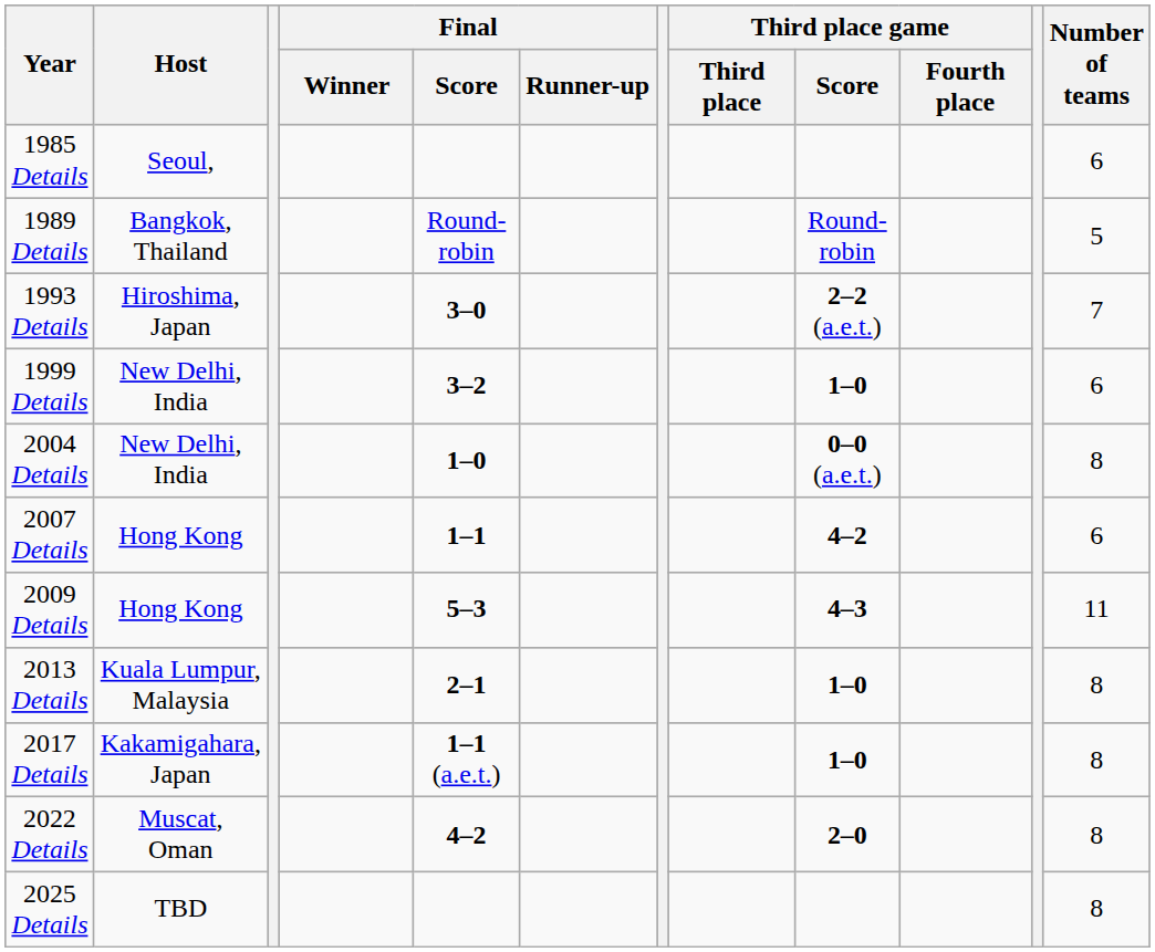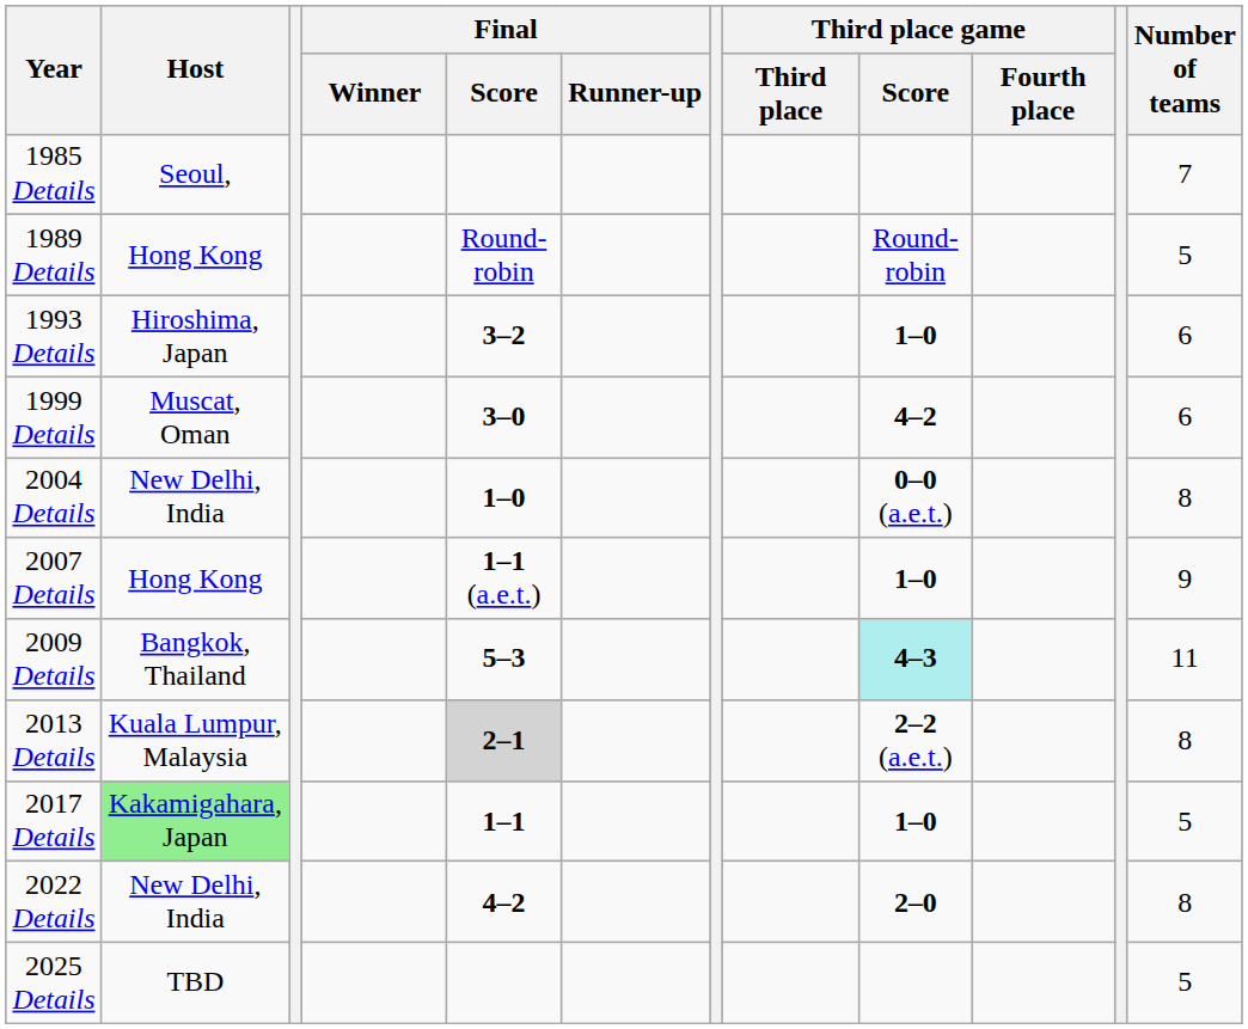 <table class="wikitable" style="text-align:center;width:100%; font-size:90%;">
 <tr>
 <th rowspan=2 width=5%>Year</th>
 <th rowspan=2 width=10%>Host</th>
 <th width=1% rowspan=13></th>
 <th colspan=3>Final</th>
 <th width=1% rowspan=13></th>
 <th colspan=3>Third place game</th>
 <th width=1% rowspan=13></th>
 <th width=4% rowspan=2>Number of teams</th>
 </tr>
 <tr>
 <th width=14%>Winner</th>
 <th width=10%>Score</th>
 <th width=14%>Runner-up</th>
 <th width=14%>Third place</th>
 <th width=10%>Score</th>
 <th width=14%>Fourth place</th>
 </tr>
 <tr>
 <td>1985<br><em><a href='#'>Details</a></em></td>
 <td><a href='#'>Seoul</a>, <br></td>
 <td><strong></strong></td>
 <td></td>
 <td></td>
 <td></td>
 <td></td>
 <td></td>
-<td>6</td>
+<td>7</td>
 </tr>
 <tr>
 <td>1989<br><em><a href='#'>Details</a></em></td>
-<td><a href='#'>Bangkok</a>, Thailand</td>
+<td><a href='#'>Hong Kong</a></td>
 <td><strong></strong></td>
 <td><a href='#'>Round-robin</a></td>
 <td></td>
 <td></td>
 <td><a href='#'>Round-robin</a></td>
 <td></td>
 <td>5</td>
 </tr>
 <tr>
 <td>1993<br><em><a href='#'>Details</a></em></td>
 <td><a href='#'>Hiroshima</a>, Japan</td>
 <td><strong></strong></td>
-<td><strong>3–0</strong></td>
-<td></td>
-<td></td>
-<td><strong>2–2</strong> <br>(<a href='#'>a.e.t.</a>)<br></td>
-<td></td>
-<td>7</td>
-</tr>
-<tr>
-<td>1999<br><em><a href='#'>Details</a></em></td>
-<td><a href='#'>New Delhi</a>, India</td>
-<td><strong></strong></td>
 <td><strong>3–2</strong></td>
 <td></td>
 <td></td>
 <td><strong>1–0</strong></td>
+<td></td>
+<td>6</td>
+</tr>
+<tr>
+<td>1999<br><em><a href='#'>Details</a></em></td>
+<td><a href='#'>Muscat</a>, <br>Oman</td>
+<td><strong></strong></td>
+<td><strong>3–0</strong></td>
+<td></td>
+<td></td>
+<td><strong>4–2</strong></td>
 <td></td>
 <td>6</td>
 </tr>
 <tr>
 <td>2004<br><em><a href='#'>Details</a></em></td>
 <td><a href='#'>New Delhi</a>, India</td>
 <td><strong></strong></td>
 <td><strong>1–0</strong></td>
 <td></td>
 <td></td>
 <td><strong>0–0</strong><br>(<a href='#'>a.e.t.</a>)<br></td>
 <td></td>
 <td>8</td>
 </tr>
 <tr>
 <td>2007<br><em><a href='#'>Details</a></em></td>
 <td><a href='#'>Hong Kong</a></td>
 <td><strong></strong></td>
-<td><strong>1–1</strong><br></td>
+<td><strong>1–1</strong><br>(<a href='#'>a.e.t.</a>)<br></td>
 <td></td>
 <td></td>
-<td><strong>4–2</strong></td>
+<td><strong>1–0</strong></td>
 <td></td>
-<td>6</td>
+<td>9</td>
 </tr>
 <tr>
 <td>2009<br><em><a href='#'>Details</a></em></td>
-<td><a href='#'>Hong Kong</a></td>
+<td><a href='#'>Bangkok</a>, Thailand</td>
 <td><strong></strong></td>
 <td><strong>5–3</strong></td>
 <td></td>
 <td></td>
-<td><strong>4–3</strong></td>
+<td style="background: paleturquoise;"><strong>4–3</strong></td>
 <td></td>
 <td>11</td>
 </tr>
 <tr>
 <td>2013<br><em><a href='#'>Details</a></em></td>
 <td><a href='#'>Kuala Lumpur</a>, Malaysia</td>
 <td><strong></strong></td>
-<td><strong>2–1</strong></td>
+<td style="background: lightgrey;"><strong>2–1</strong></td>
 <td></td>
 <td></td>
-<td><strong>1–0</strong></td>
+<td><strong>2–2</strong> <br>(<a href='#'>a.e.t.</a>)<br></td>
 <td></td>
 <td>8</td>
 </tr>
 <tr>
 <td>2017<br><em><a href='#'>Details</a></em></td>
-<td><a href='#'>Kakamigahara</a>, Japan</td>
+<td style="background: lightgreen;"><a href='#'>Kakamigahara</a>, Japan</td>
 <td><strong></strong></td>
-<td><strong>1–1</strong><br>(<a href='#'>a.e.t.</a>)<br></td>
+<td><strong>1–1</strong><br></td>
 <td></td>
 <td></td>
 <td><strong>1–0</strong></td>
 <td></td>
-<td>8</td>
+<td>5</td>
 </tr>
 <tr>
 <td>2022<br><em><a href='#'>Details</a></em></td>
-<td><a href='#'>Muscat</a>, <br>Oman</td>
+<td><a href='#'>New Delhi</a>, India</td>
 <td><strong></strong></td>
 <td><strong>4–2</strong></td>
 <td></td>
 <td></td>
 <td><strong>2–0</strong></td>
 <td></td>
 <td>8</td>
 </tr>
 <tr>
 <td>2025<br><em><a href='#'>Details</a></em></td>
 <td>TBD</td>
 <td></td>
 <td></td>
 <td></td>
 <td></td>
 <td></td>
 <td></td>
-<td>8</td>
+<td>5</td>
 </tr>
 </table>
